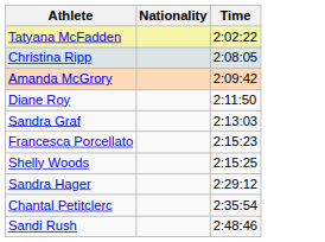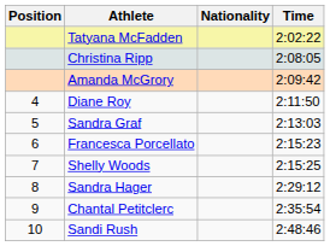 <table class="wikitable sortable">
 <tr>
+<th>Position</th>
 <th>Athlete</th>
 <th>Nationality</th>
 <th>Time</th>
 </tr>
 <tr bgcolor="#F7F6A8">
+<td align=center></td>
 <td><a href='#'>Tatyana McFadden</a></td>
 <td></td>
 <td>2:02:22</td>
 </tr>
 <tr bgcolor="#DCE5E5">
+<td align=center></td>
 <td><a href='#'>Christina Ripp</a></td>
 <td></td>
 <td>2:08:05</td>
 </tr>
 <tr bgcolor="#FFDAB9">
+<td align=center></td>
 <td><a href='#'>Amanda McGrory</a></td>
 <td></td>
 <td>2:09:42</td>
 </tr>
 <tr>
+<td align=center>4</td>
 <td><a href='#'>Diane Roy</a></td>
 <td></td>
 <td>2:11:50</td>
 </tr>
 <tr>
+<td align=center>5</td>
 <td><a href='#'>Sandra Graf</a></td>
 <td></td>
 <td>2:13:03</td>
 </tr>
 <tr>
+<td align=center>6</td>
 <td><a href='#'>Francesca Porcellato</a></td>
 <td></td>
 <td>2:15:23</td>
 </tr>
 <tr>
+<td align=center>7</td>
 <td><a href='#'>Shelly Woods</a></td>
 <td></td>
 <td>2:15:25</td>
 </tr>
 <tr>
+<td align=center>8</td>
 <td><a href='#'>Sandra Hager</a></td>
 <td></td>
 <td>2:29:12</td>
 </tr>
 <tr>
+<td align=center>9</td>
 <td><a href='#'>Chantal Petitclerc</a></td>
 <td></td>
 <td>2:35:54</td>
 </tr>
 <tr>
+<td align=center>10</td>
 <td><a href='#'>Sandi Rush</a></td>
 <td></td>
 <td>2:48:46</td>
 </tr>
 </table>
